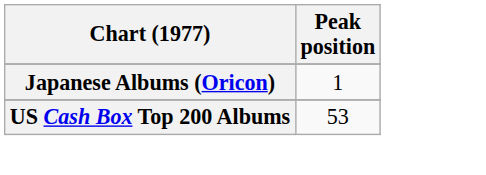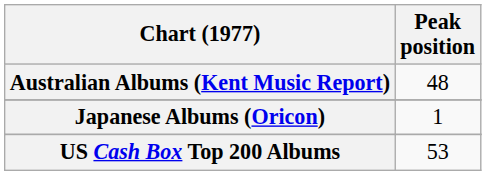 <table class="wikitable sortable plainrowheaders" style="text-align:center;">
 <tr>
 <th>Chart (1977)</th>
 <th>Peak<br>position</th>
+</tr>
+<tr>
+<th scope="row">Australian Albums (<a href='#'>Kent Music Report</a>)</th>
+<td>48</td>
 </tr>
 <tr>
 </tr>
 <tr>
 <th scope="row">Japanese Albums (<a href='#'>Oricon</a>)</th>
 <td>1</td>
 </tr>
 <tr>
 </tr>
 <tr>
 </tr>
 <tr>
 <th scope="row">US <em><a href='#'>Cash Box</a></em> Top 200 Albums</th>
 <td align="center">53</td>
 </tr>
 </table>
